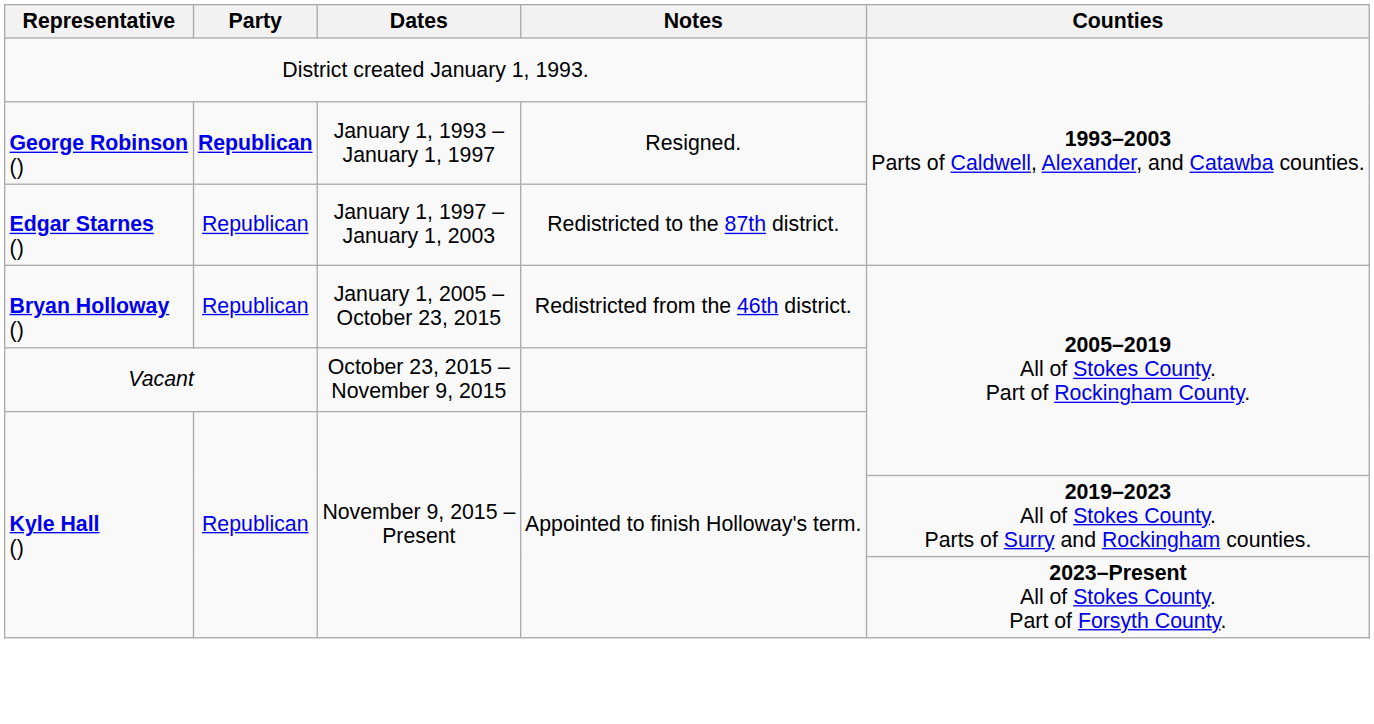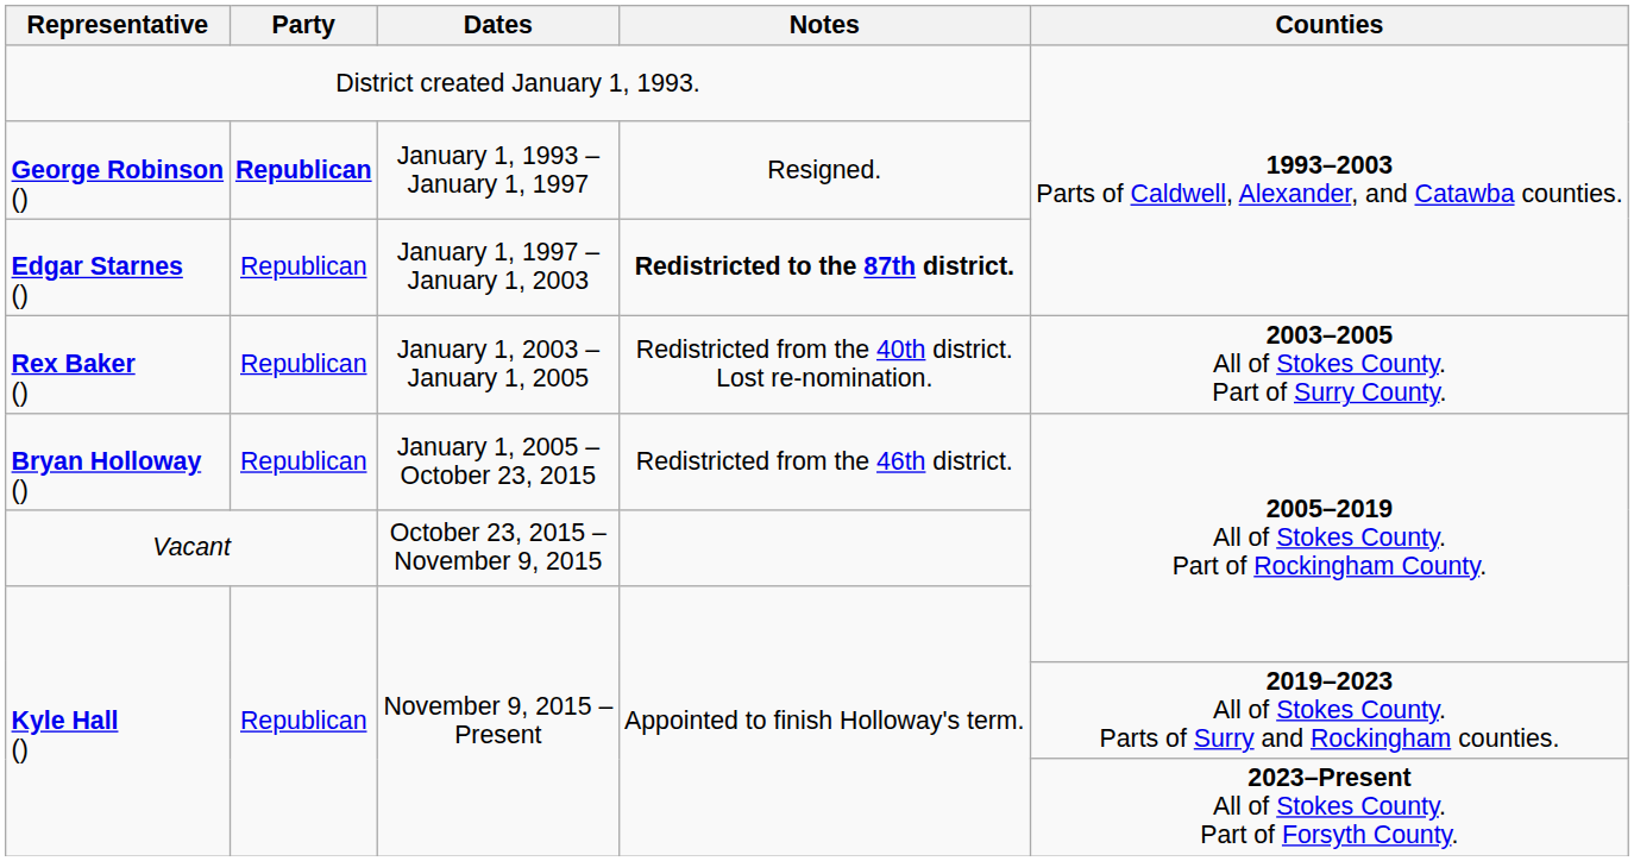 <table class=wikitable style="text-align:center">
 <tr>
 <th>Representative</th>
 <th>Party</th>
 <th>Dates</th>
 <th>Notes</th>
 <th>Counties</th>
 </tr>
 <tr style="height:3em">
 <td colspan=4>District created January 1, 1993.</td>
 <td rowspan=3><strong>1993–2003</strong> <br> Parts of <a href='#'>Caldwell</a>, <a href='#'>Alexander</a>, and <a href='#'>Catawba</a> counties.</td>
 </tr>
 <tr style="height:3em">
 <td align=left><br><strong><a href='#'>George Robinson</a></strong><br>()</td>
 <td><strong><a href='#'>Republican</a></strong></td>
 <td nowrap>January 1, 1993 – <br> January 1, 1997</td>
 <td>Resigned.</td>
 </tr>
 <tr style="height:3em">
 <td align=left><br><strong><a href='#'>Edgar Starnes</a></strong><br>()</td>
 <td><a href='#'>Republican</a></td>
 <td nowrap>January 1, 1997 – <br> January 1, 2003</td>
-<td>Redistricted to the <a href='#'>87th</a> district.</td>
+<td><strong>Redistricted to the <a href='#'>87th</a> district.</strong></td>
+</tr>
+<tr style="height:3em">
+<td align=left><br><strong><a href='#'>Rex Baker</a></strong><br>()</td>
+<td><a href='#'>Republican</a></td>
+<td nowrap>January 1, 2003 – <br> January 1, 2005</td>
+<td>Redistricted from the <a href='#'>40th</a> district. <br> Lost re-nomination.</td>
+<td><strong>2003–2005</strong> <br> All of <a href='#'>Stokes County</a>. <br> Part of <a href='#'>Surry County</a>.</td>
 </tr>
 <tr style="height:3em">
 <td align=left><br><strong><a href='#'>Bryan Holloway</a></strong><br>()</td>
 <td><a href='#'>Republican</a></td>
 <td nowrap>January 1, 2005 – <br> October 23, 2015</td>
 <td>Redistricted from the <a href='#'>46th</a> district.</td>
 <td rowspan=3><strong>2005–2019</strong> <br> All of <a href='#'>Stokes County</a>. <br> Part of <a href='#'>Rockingham County</a>.</td>
 </tr>
 <tr style="height:3em">
 <td colspan=2><em>Vacant</em></td>
 <td nowrap>October 23, 2015 – <br> November 9, 2015</td>
 <td></td>
 </tr>
 <tr style="height:3em">
 <td rowspan=3 align=left><br><strong><a href='#'>Kyle Hall</a></strong><br>()</td>
 <td rowspan=3 ><a href='#'>Republican</a></td>
 <td rowspan=3 nowrap>November 9, 2015 – <br> Present</td>
 <td rowspan=3>Appointed to finish Holloway's term.</td>
 </tr>
 <tr style="height:3em">
 <td><strong>2019–2023</strong> <br> All of <a href='#'>Stokes County</a>. <br> Parts of <a href='#'>Surry</a> and <a href='#'>Rockingham</a> counties.</td>
 </tr>
 <tr style="height:3em">
 <td><strong>2023–Present</strong> <br> All of <a href='#'>Stokes County</a>. <br> Part of <a href='#'>Forsyth County</a>.</td>
 </tr>
 </table>
